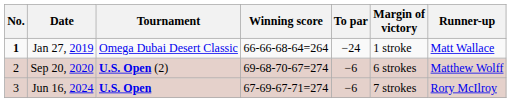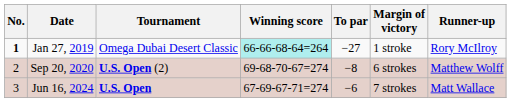 <table class="wikitable" style="font-size:95%;">
 <tr>
 <th>No.</th>
 <th>Date</th>
 <th>Tournament</th>
 <th>Winning score</th>
 <th>To par</th>
 <th>Margin of<br>victory</th>
 <th>Runner-up</th>
 </tr>
 <tr>
 <td align=center><strong>1</strong></td>
 <td align=right>Jan 27, <a href='#'>2019</a></td>
 <td><a href='#'>Omega Dubai Desert Classic</a></td>
-<td align=right>66-66-68-64=264</td>
-<td align=center>−24</td>
+<td align=right style="background: paleturquoise;">66-66-68-64=264</td>
+<td align=center>−27</td>
 <td>1 stroke</td>
-<td> <a href='#'>Matt Wallace</a></td>
+<td> <a href='#'>Rory McIlroy</a></td>
 </tr>
 <tr style="background:#e5d1cb;">
 <td align=center>2</td>
 <td align=right>Sep 20, <a href='#'>2020</a></td>
 <td><strong><a href='#'>U.S. Open</a></strong> (2)</td>
 <td align=right>69-68-70-67=274</td>
-<td align=center>−6</td>
+<td align=center>−8</td>
 <td>6 strokes</td>
 <td> <a href='#'>Matthew Wolff</a></td>
 </tr>
 <tr style="background:#e5d1cb;">
 <td align=center>3</td>
 <td align=right>Jun 16, <a href='#'>2024</a></td>
 <td><strong><a href='#'>U.S. Open</a></strong></td>
 <td align=right>67-69-67-71=274</td>
 <td align=center>−6</td>
 <td>7 strokes</td>
-<td> <a href='#'>Rory McIlroy</a></td>
+<td> <a href='#'>Matt Wallace</a></td>
 </tr>
 </table>
